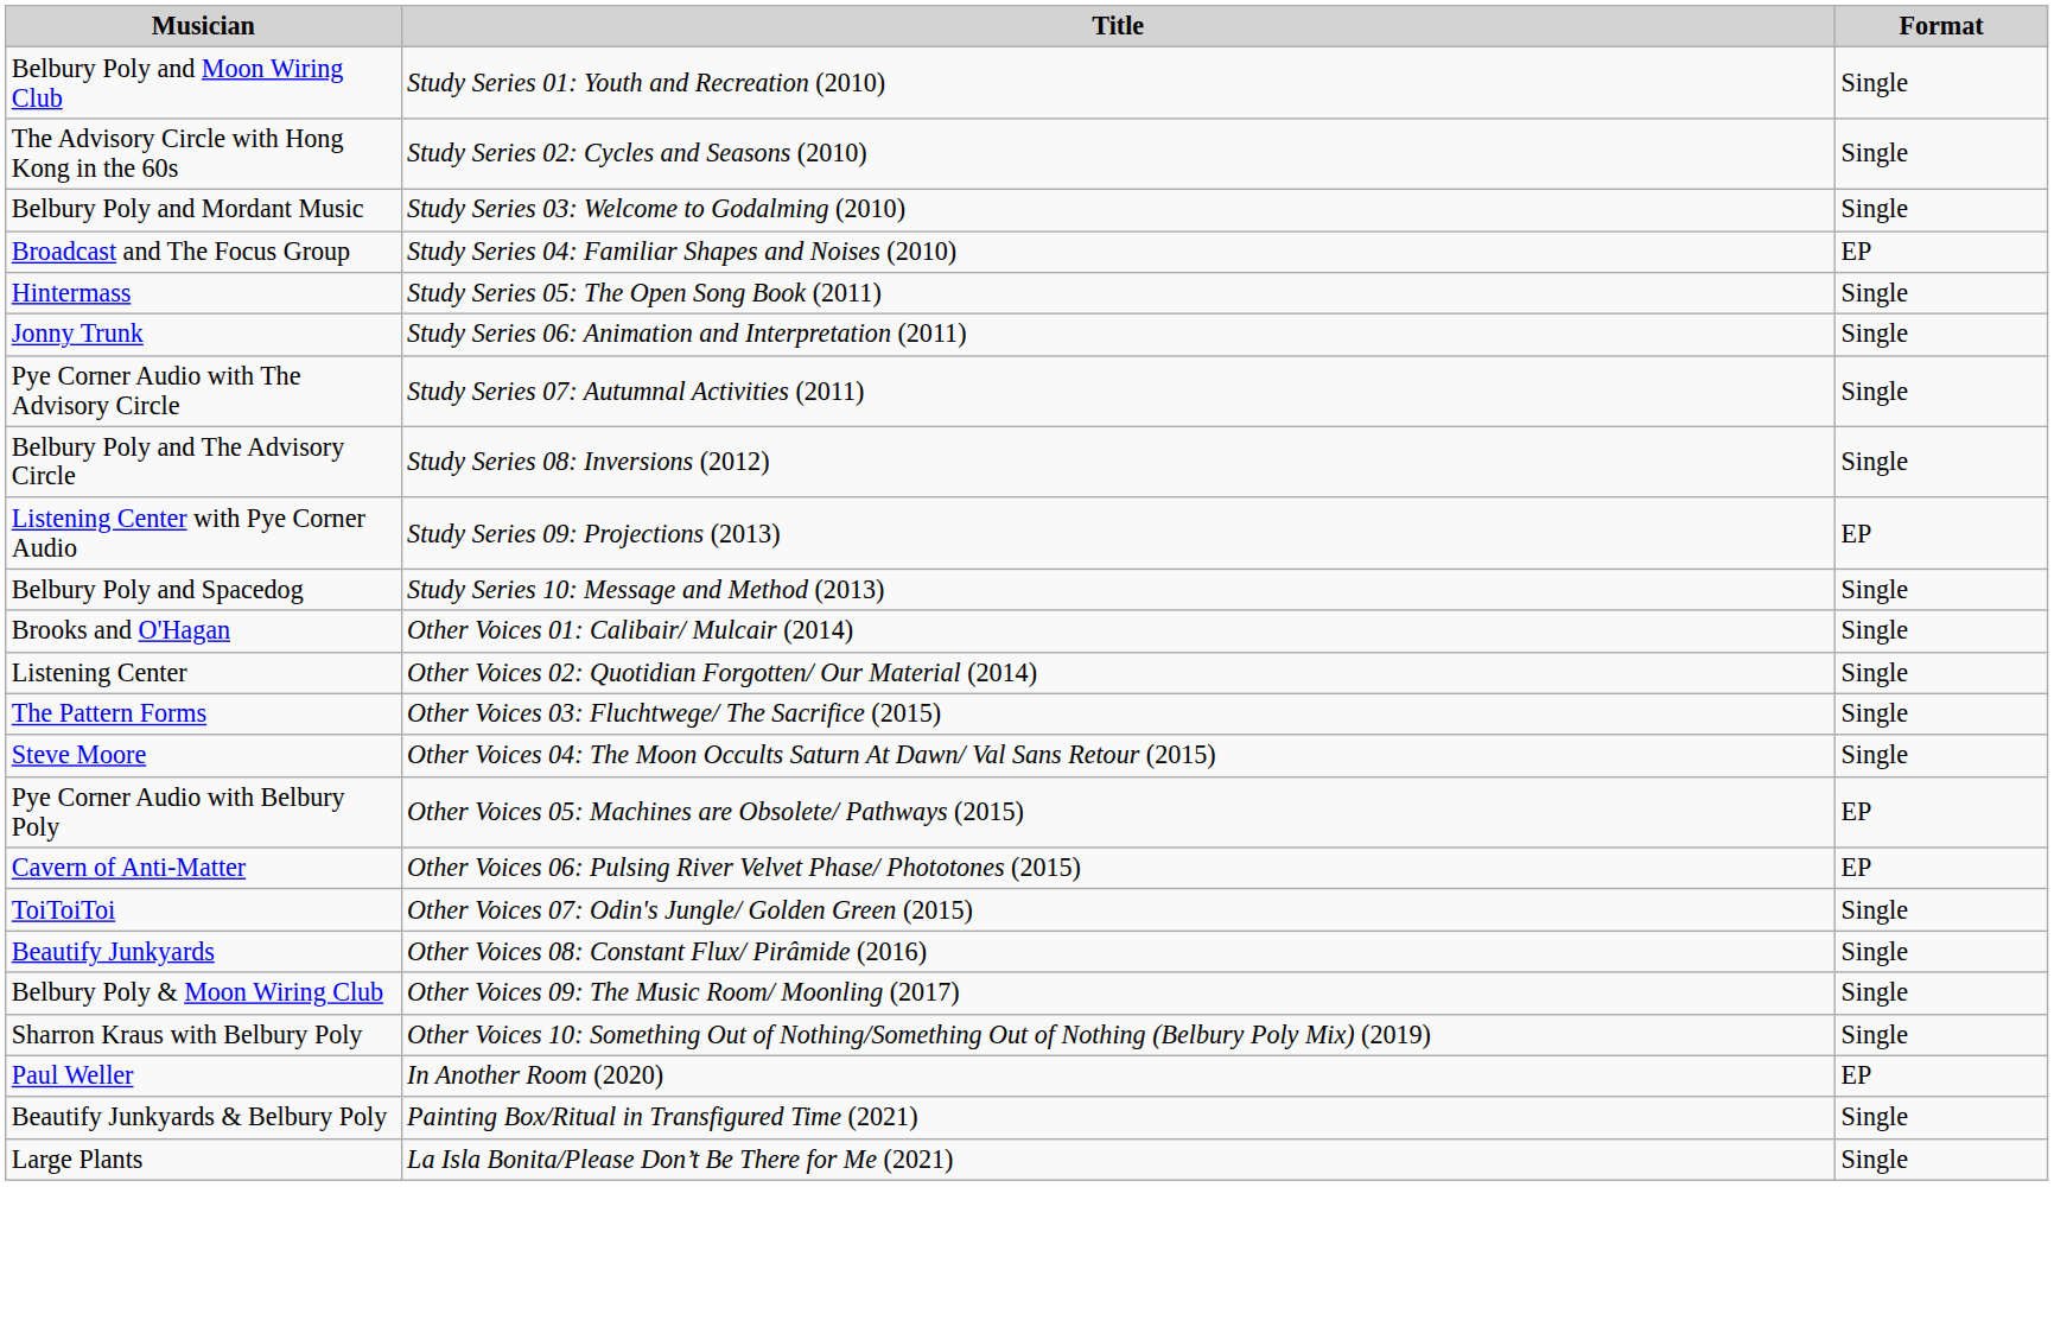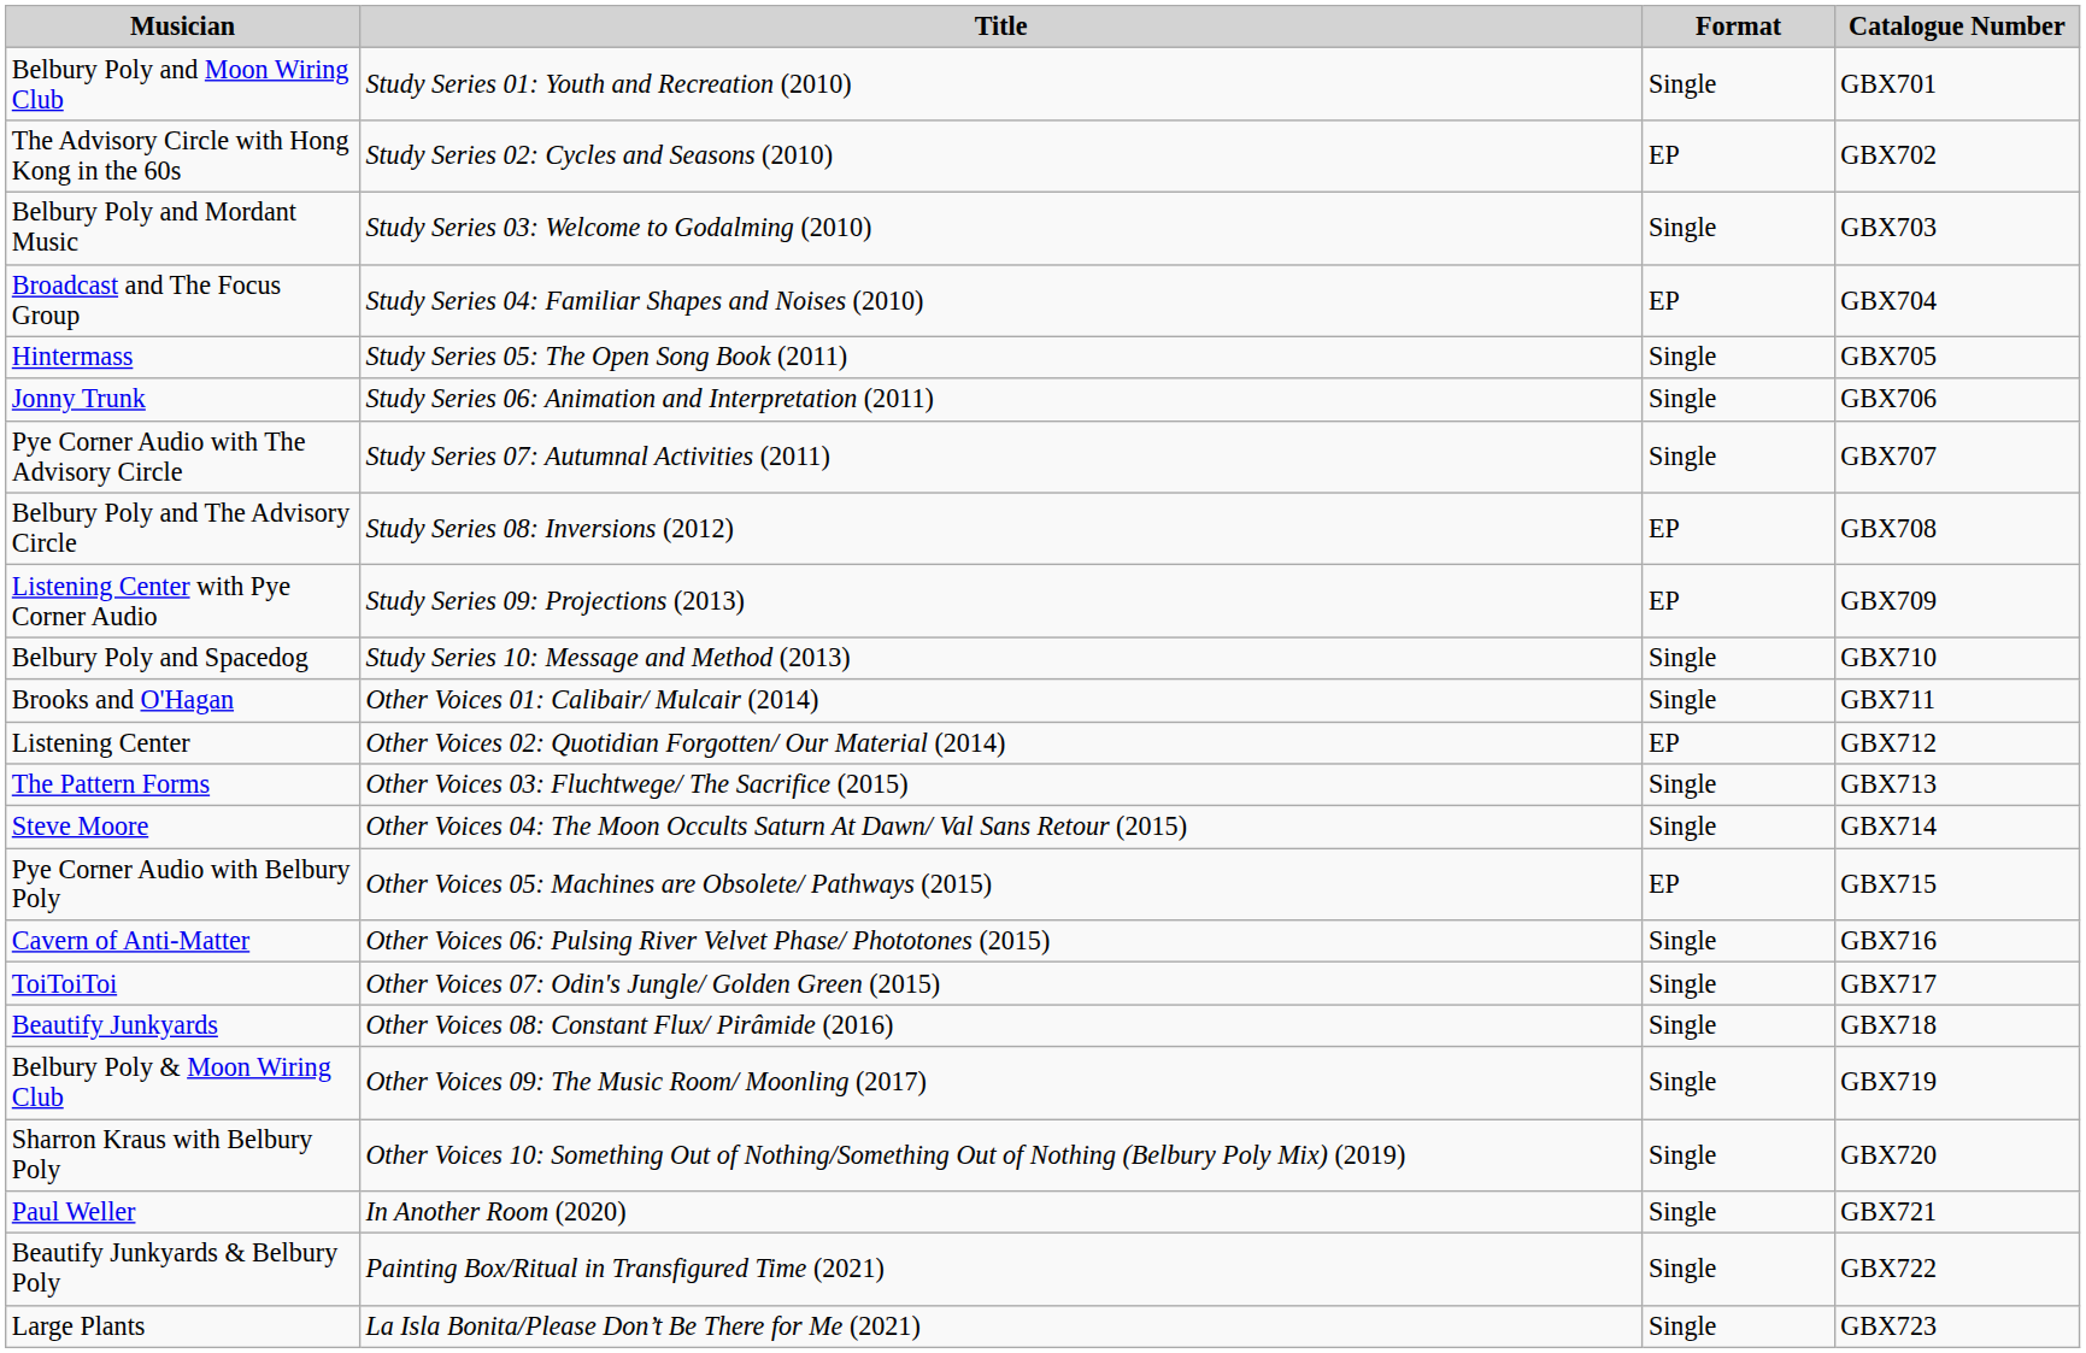 <table class="wikitable">
 <tr>
 <th width=8% style="background:lightgray;">Musician</th>
 <th width=29% style="background:lightgray;">Title</th>
 <th width=4% style="background:lightgray;">Format</th>
+<th width=5% style="background:lightgray;">Catalogue Number</th>
 </tr>
 <tr>
 <td>Belbury Poly and <a href='#'>Moon Wiring Club</a></td>
 <td><em>Study Series 01: Youth and Recreation</em> (2010)</td>
 <td>Single</td>
+<td>GBX701</td>
 </tr>
 <tr>
 <td>The Advisory Circle with Hong Kong in the 60s</td>
 <td><em>Study Series 02: Cycles and Seasons</em> (2010)</td>
-<td>Single</td>
+<td>EP</td>
+<td>GBX702</td>
 </tr>
 <tr>
 <td>Belbury Poly and Mordant Music</td>
 <td><em>Study Series 03: Welcome to Godalming</em> (2010)</td>
 <td>Single</td>
+<td>GBX703</td>
 </tr>
 <tr>
 <td><a href='#'>Broadcast</a> and The Focus Group</td>
 <td><em>Study Series 04: Familiar Shapes and Noises</em> (2010)</td>
 <td>EP</td>
+<td>GBX704</td>
 </tr>
 <tr>
 <td><a href='#'>Hintermass</a></td>
 <td><em>Study Series 05: The Open Song Book</em> (2011)</td>
 <td>Single</td>
+<td>GBX705</td>
 </tr>
 <tr>
 <td><a href='#'>Jonny Trunk</a></td>
 <td><em>Study Series 06: Animation and Interpretation</em> (2011)</td>
 <td>Single</td>
+<td>GBX706</td>
 </tr>
 <tr>
 <td>Pye Corner Audio with The Advisory Circle</td>
 <td><em>Study Series 07: Autumnal Activities</em> (2011)</td>
 <td>Single</td>
+<td>GBX707</td>
 </tr>
 <tr>
 <td>Belbury Poly and The Advisory Circle</td>
 <td><em>Study Series 08: Inversions</em> (2012)</td>
-<td>Single</td>
+<td>EP</td>
+<td>GBX708</td>
 </tr>
 <tr>
 <td><a href='#'>Listening Center</a> with Pye Corner Audio</td>
 <td><em>Study Series 09: Projections</em> (2013)</td>
 <td>EP</td>
+<td>GBX709</td>
 </tr>
 <tr>
 <td>Belbury Poly and Spacedog</td>
 <td><em>Study Series 10: Message and Method</em> (2013)</td>
 <td>Single</td>
+<td>GBX710</td>
 </tr>
 <tr>
 <td>Brooks and <a href='#'>O'Hagan</a></td>
 <td><em>Other Voices 01: Calibair/ Mulcair</em> (2014)</td>
 <td>Single</td>
+<td>GBX711</td>
 </tr>
 <tr>
 <td>Listening Center</td>
 <td><em>Other Voices 02: Quotidian Forgotten/ Our Material</em> (2014)</td>
-<td>Single</td>
+<td>EP</td>
+<td>GBX712</td>
 </tr>
 <tr>
 <td><a href='#'>The Pattern Forms</a></td>
 <td><em>Other Voices 03: Fluchtwege/ The Sacrifice</em> (2015)</td>
 <td>Single</td>
+<td>GBX713</td>
 </tr>
 <tr>
 <td><a href='#'>Steve Moore</a></td>
 <td><em>Other Voices 04: The Moon Occults Saturn At Dawn/ Val Sans Retour</em> (2015)</td>
 <td>Single</td>
+<td>GBX714</td>
 </tr>
 <tr>
 <td>Pye Corner Audio with Belbury Poly</td>
 <td><em>Other Voices 05: Machines are Obsolete/ Pathways</em> (2015)</td>
 <td>EP</td>
+<td>GBX715</td>
 </tr>
 <tr>
 <td><a href='#'>Cavern of Anti-Matter</a></td>
 <td><em>Other Voices 06: Pulsing River Velvet Phase/ Phototones</em> (2015)</td>
-<td>EP</td>
+<td>Single</td>
+<td>GBX716</td>
 </tr>
 <tr>
 <td><a href='#'>ToiToiToi</a></td>
 <td><em>Other Voices 07: Odin's Jungle/ Golden Green</em> (2015)</td>
 <td>Single</td>
+<td>GBX717</td>
 </tr>
 <tr>
 <td><a href='#'>Beautify Junkyards</a></td>
 <td><em>Other Voices 08: Constant Flux/ Pirâmide</em> (2016)</td>
 <td>Single</td>
+<td>GBX718</td>
 </tr>
 <tr>
 <td>Belbury Poly & <a href='#'>Moon Wiring Club</a></td>
 <td><em>Other Voices 09: The Music Room/ Moonling</em> (2017)</td>
 <td>Single</td>
+<td>GBX719</td>
 </tr>
 <tr>
 <td>Sharron Kraus with Belbury Poly</td>
 <td><em>Other Voices 10: Something Out of Nothing/Something Out of Nothing (Belbury Poly Mix)</em> (2019)</td>
 <td>Single</td>
+<td>GBX720</td>
 </tr>
 <tr>
 <td><a href='#'>Paul Weller</a></td>
 <td><em>In Another Room</em> (2020)</td>
-<td>EP</td>
+<td>Single</td>
+<td>GBX721</td>
 </tr>
 <tr>
 <td>Beautify Junkyards & Belbury Poly</td>
 <td><em>Painting Box/Ritual in Transfigured Time</em> (2021)</td>
 <td>Single</td>
+<td>GBX722</td>
 </tr>
 <tr>
 <td>Large Plants</td>
 <td><em>La Isla Bonita/Please Don’t Be There for Me</em> (2021)</td>
 <td>Single</td>
+<td>GBX723</td>
 </tr>
 </table>
